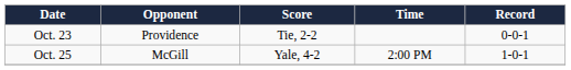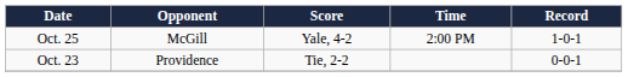 <table class="wikitable" width="80%">
 <tr align="center"  style="background:#1c2841;color:#FFFFFF;">
 <td><strong>Date</strong></td>
 <td><strong>Opponent</strong></td>
 <td><strong>Score</strong></td>
 <td><strong>Time</strong></td>
 <td><strong>Record</strong></td>
 </tr>
 <tr align="center" bgcolor="">
+<td>Oct. 25</td>
+<td>McGill</td>
+<td>Yale, 4-2</td>
+<td>2:00 PM</td>
+<td>1-0-1</td>
+</tr>
+<tr align="center" bgcolor="">
 <td>Oct. 23</td>
 <td>Providence</td>
 <td>Tie, 2-2</td>
 <td></td>
 <td>0-0-1</td>
 </tr>
 <tr align="center" bgcolor="">
-<td>Oct. 25</td>
-<td>McGill</td>
-<td>Yale, 4-2</td>
-<td>2:00 PM</td>
-<td>1-0-1</td>
-</tr>
-<tr align="center" bgcolor="">
 </tr>
 </table>
